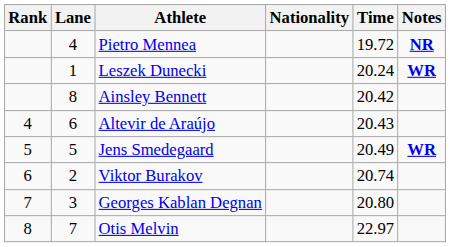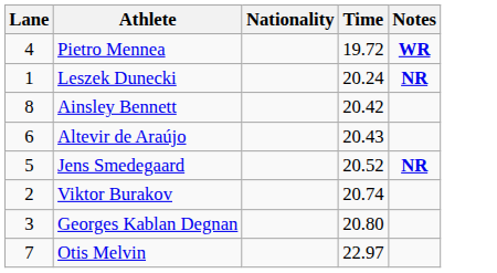 <table class="wikitable sortable" style="text-align:center">
 <tr>
-<th>Rank</th>
 <th>Lane</th>
 <th>Athlete</th>
 <th>Nationality</th>
 <th>Time</th>
 <th>Notes</th>
 </tr>
 <tr>
-<td></td>
 <td>4</td>
 <td align=left><a href='#'>Pietro Mennea</a></td>
 <td align=left></td>
 <td>19.72</td>
-<td><strong><a href='#'>NR</a></strong></td>
+<td><strong><a href='#'>WR</a></strong></td>
 </tr>
 <tr>
-<td></td>
 <td>1</td>
 <td align=left><a href='#'>Leszek Dunecki</a></td>
 <td align=left></td>
 <td>20.24</td>
-<td><strong><a href='#'>WR</a></strong></td>
+<td><strong><a href='#'>NR</a></strong></td>
 </tr>
 <tr>
-<td></td>
 <td>8</td>
 <td align=left><a href='#'>Ainsley Bennett</a></td>
 <td align=left></td>
 <td>20.42</td>
 <td></td>
 </tr>
 <tr>
-<td>4</td>
 <td>6</td>
 <td align=left><a href='#'>Altevir de Araújo</a></td>
 <td align=left></td>
 <td>20.43</td>
 <td></td>
 </tr>
 <tr>
 <td>5</td>
-<td>5</td>
 <td align=left><a href='#'>Jens Smedegaard</a></td>
 <td align=left></td>
-<td>20.49</td>
-<td><strong><a href='#'>WR</a></strong></td>
+<td>20.52</td>
+<td><strong><a href='#'>NR</a></strong></td>
 </tr>
 <tr>
-<td>6</td>
 <td>2</td>
 <td align=left><a href='#'>Viktor Burakov</a></td>
 <td align=left></td>
 <td>20.74</td>
 <td></td>
 </tr>
 <tr>
-<td>7</td>
 <td>3</td>
 <td align=left><a href='#'>Georges Kablan Degnan</a></td>
 <td align=left></td>
 <td>20.80</td>
 <td></td>
 </tr>
 <tr>
-<td>8</td>
 <td>7</td>
 <td align=left><a href='#'>Otis Melvin</a></td>
 <td align=left></td>
 <td>22.97</td>
 <td></td>
 </tr>
 </table>
